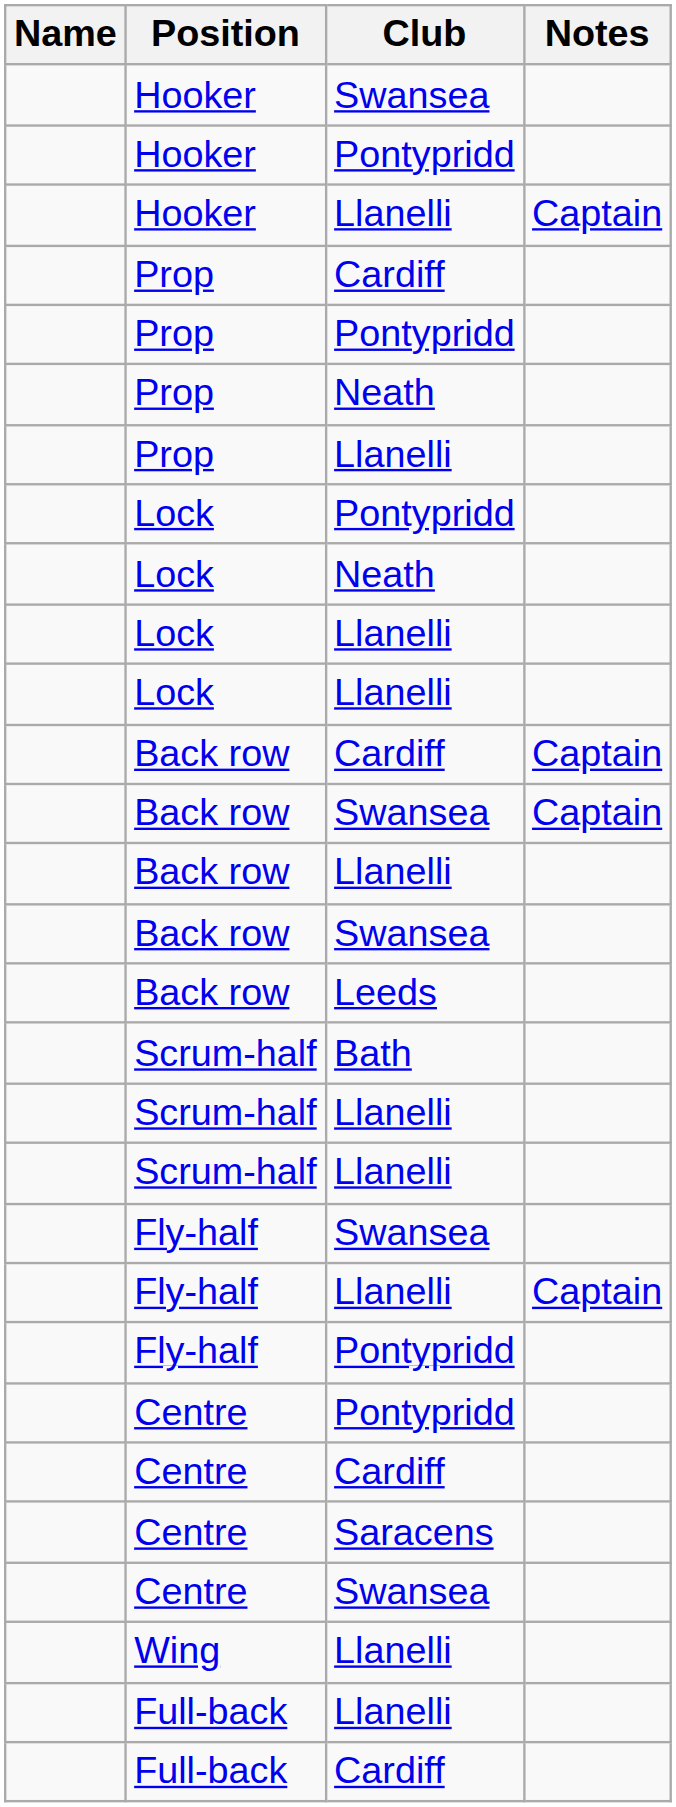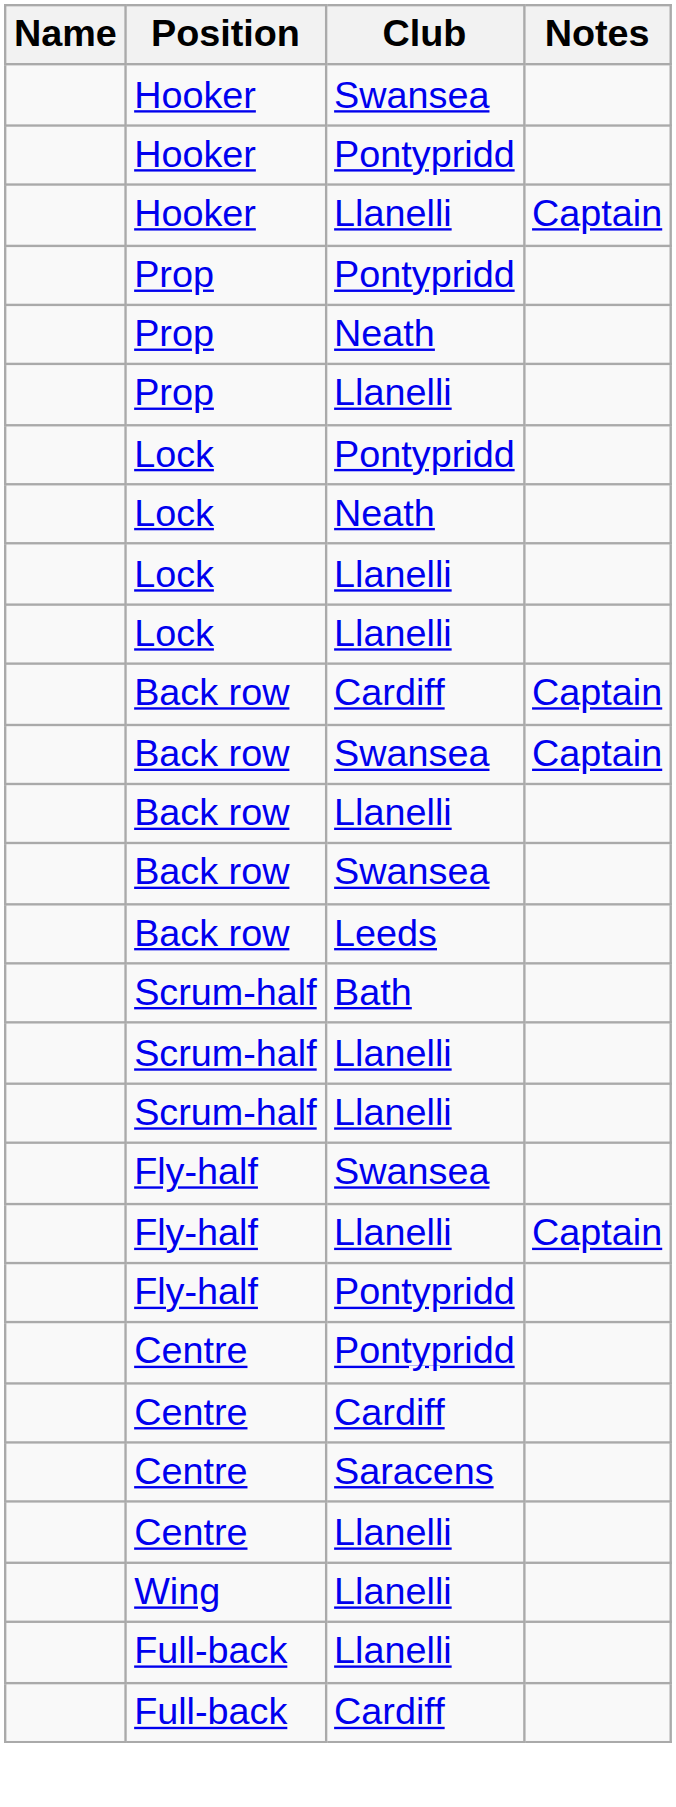 <table class="wikitable sortable">
 <tr>
 <th>Name</th>
 <th>Position</th>
 <th>Club</th>
 <th class="unsortable">Notes</th>
 </tr>
 <tr>
 <td></td>
 <td><a href='#'>Hooker</a></td>
 <td><a href='#'>Swansea</a></td>
 <td></td>
 </tr>
 <tr>
 <td></td>
 <td><a href='#'>Hooker</a></td>
 <td><a href='#'>Pontypridd</a></td>
 <td></td>
 </tr>
 <tr>
 <td></td>
 <td><a href='#'>Hooker</a></td>
 <td><a href='#'>Llanelli</a></td>
 <td><a href='#'>Captain</a></td>
-</tr>
-<tr>
-<td></td>
-<td><a href='#'>Prop</a></td>
-<td><a href='#'>Cardiff</a></td>
-<td></td>
 </tr>
 <tr>
 <td></td>
 <td><a href='#'>Prop</a></td>
 <td><a href='#'>Pontypridd</a></td>
 <td></td>
 </tr>
 <tr>
 <td></td>
 <td><a href='#'>Prop</a></td>
 <td><a href='#'>Neath</a></td>
 <td></td>
 </tr>
 <tr>
 <td></td>
 <td><a href='#'>Prop</a></td>
 <td><a href='#'>Llanelli</a></td>
 <td></td>
 </tr>
 <tr>
 <td></td>
 <td><a href='#'>Lock</a></td>
 <td><a href='#'>Pontypridd</a></td>
 <td></td>
 </tr>
 <tr>
 <td></td>
 <td><a href='#'>Lock</a></td>
 <td><a href='#'>Neath</a></td>
 <td></td>
 </tr>
 <tr>
 <td></td>
 <td><a href='#'>Lock</a></td>
 <td><a href='#'>Llanelli</a></td>
 <td></td>
 </tr>
 <tr>
 <td></td>
 <td><a href='#'>Lock</a></td>
 <td><a href='#'>Llanelli</a></td>
 <td></td>
 </tr>
 <tr>
 <td></td>
 <td><a href='#'>Back row</a></td>
 <td><a href='#'>Cardiff</a></td>
 <td><a href='#'>Captain</a></td>
 </tr>
 <tr>
 <td></td>
 <td><a href='#'>Back row</a></td>
 <td><a href='#'>Swansea</a></td>
 <td><a href='#'>Captain</a></td>
 </tr>
 <tr>
 <td></td>
 <td><a href='#'>Back row</a></td>
 <td><a href='#'>Llanelli</a></td>
 <td></td>
 </tr>
 <tr>
 <td></td>
 <td><a href='#'>Back row</a></td>
 <td><a href='#'>Swansea</a></td>
 <td></td>
 </tr>
 <tr>
 <td></td>
 <td><a href='#'>Back row</a></td>
 <td><a href='#'>Leeds</a></td>
 <td></td>
 </tr>
 <tr>
 <td></td>
 <td><a href='#'>Scrum-half</a></td>
 <td><a href='#'>Bath</a></td>
 <td></td>
 </tr>
 <tr>
 <td></td>
 <td><a href='#'>Scrum-half</a></td>
 <td><a href='#'>Llanelli</a></td>
 <td></td>
 </tr>
 <tr>
 <td></td>
 <td><a href='#'>Scrum-half</a></td>
 <td><a href='#'>Llanelli</a></td>
 <td></td>
 </tr>
 <tr>
 <td></td>
 <td><a href='#'>Fly-half</a></td>
 <td><a href='#'>Swansea</a></td>
 <td></td>
 </tr>
 <tr>
 <td></td>
 <td><a href='#'>Fly-half</a></td>
 <td><a href='#'>Llanelli</a></td>
 <td><a href='#'>Captain</a></td>
 </tr>
 <tr>
 <td></td>
 <td><a href='#'>Fly-half</a></td>
 <td><a href='#'>Pontypridd</a></td>
 <td></td>
 </tr>
 <tr>
 <td></td>
 <td><a href='#'>Centre</a></td>
 <td><a href='#'>Pontypridd</a></td>
 <td></td>
 </tr>
 <tr>
 <td></td>
 <td><a href='#'>Centre</a></td>
 <td><a href='#'>Cardiff</a></td>
 <td></td>
 </tr>
 <tr>
 <td></td>
 <td><a href='#'>Centre</a></td>
 <td><a href='#'>Saracens</a></td>
 <td></td>
 </tr>
 <tr>
 <td></td>
 <td><a href='#'>Centre</a></td>
-<td><a href='#'>Swansea</a></td>
+<td><a href='#'>Llanelli</a></td>
 <td></td>
 </tr>
 <tr>
 <td></td>
 <td><a href='#'>Wing</a></td>
 <td><a href='#'>Llanelli</a></td>
 <td></td>
 </tr>
 <tr>
 <td></td>
 <td><a href='#'>Full-back</a></td>
 <td><a href='#'>Llanelli</a></td>
 <td></td>
 </tr>
 <tr>
 <td></td>
 <td><a href='#'>Full-back</a></td>
 <td><a href='#'>Cardiff</a></td>
 <td></td>
 </tr>
 </table>
